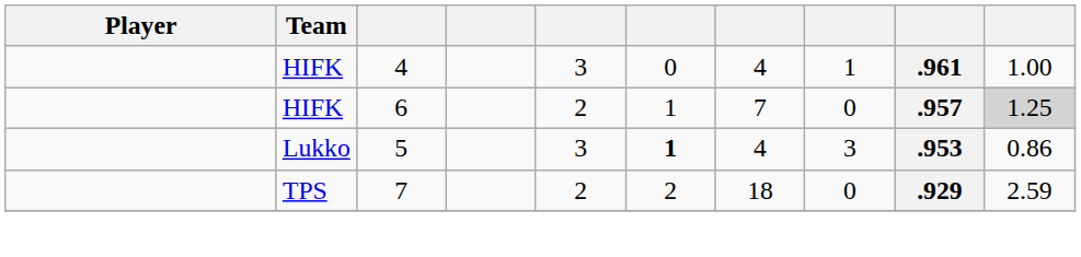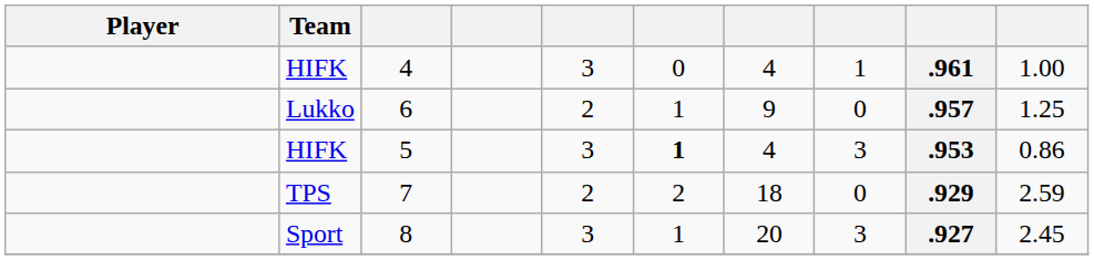 <table class="wikitable sortable" style="text-align: center">
 <tr>
 <th style="width: 10em;">Player</th>
 <th>Team</th>
 <th style="width: 3em;"></th>
 <th style="width: 3em;"></th>
 <th style="width: 3em;"></th>
 <th style="width: 3em;"></th>
 <th style="width: 3em;"></th>
 <th style="width: 3em;"></th>
 <th style="width: 3em;"></th>
 <th style="width: 3em;"></th>
 </tr>
 <tr>
 <td style="text-align:left;"></td>
 <td style="text-align:left;"><a href='#'>HIFK</a></td>
 <td>4 </td>
 <td> </td>
 <td>3 </td>
 <td>0 </td>
 <td>4 </td>
 <td>1 </td>
 <th>.961 </th>
 <td>1.00 </td>
 </tr>
 <tr>
 <td style="text-align:left;"></td>
-<td style="text-align:left;"><a href='#'>HIFK</a></td>
+<td style="text-align:left;"><a href='#'>Lukko</a></td>
 <td>6 </td>
 <td> </td>
 <td>2 </td>
 <td>1 </td>
-<td>7 </td>
+<td>9 </td>
 <td>0 </td>
 <th>.957 </th>
-<td style="background: lightgrey;">1.25 </td>
+<td>1.25 </td>
 </tr>
 <tr>
 <td style="text-align:left;"></td>
-<td style="text-align:left;"><a href='#'>Lukko</a></td>
+<td style="text-align:left;"><a href='#'>HIFK</a></td>
 <td>5 </td>
 <td> </td>
 <td>3 </td>
 <td><strong>1 </strong></td>
 <td>4 </td>
 <td>3 </td>
 <th>.953 </th>
 <td>0.86 </td>
 </tr>
 <tr>
 <td style="text-align:left;"></td>
 <td style="text-align:left;"><a href='#'>TPS</a></td>
 <td>7 </td>
 <td> </td>
 <td>2 </td>
 <td>2 </td>
 <td>18 </td>
 <td>0 </td>
 <th>.929 </th>
 <td>2.59 </td>
 </tr>
 <tr>
+<td style="text-align:left;"></td>
+<td style="text-align:left;"><a href='#'>Sport</a></td>
+<td>8 </td>
+<td> </td>
+<td>3 </td>
+<td>1 </td>
+<td>20 </td>
+<td>3 </td>
+<th>.927 </th>
+<td>2.45 </td>
+</tr>
+<tr>
 </tr>
 </table>
